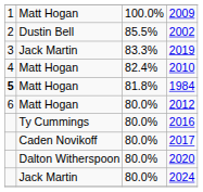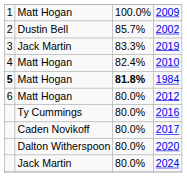 <table class="wikitable">
 <tr>
 </tr>
 <tr>
 <td>1</td>
 <td>Matt Hogan</td>
 <td><abbr>100.0%</abbr></td>
 <td><a href='#'>2009</a></td>
 </tr>
 <tr>
 <td>2</td>
 <td>Dustin Bell</td>
-<td><abbr>85.5%</abbr></td>
+<td><abbr>85.7%</abbr></td>
 <td><a href='#'>2002</a></td>
 </tr>
 <tr>
 <td>3</td>
 <td>Jack Martin</td>
 <td><abbr>83.3%</abbr></td>
 <td><a href='#'>2019</a></td>
 </tr>
 <tr>
 <td>4</td>
 <td>Matt Hogan</td>
 <td><abbr>82.4%</abbr></td>
 <td><a href='#'>2010</a></td>
 </tr>
 <tr>
 <td><strong>5</strong></td>
 <td>Matt Hogan</td>
-<td><abbr>81.8%</abbr></td>
+<td><strong><abbr>81.8%</abbr></strong></td>
 <td><a href='#'>1984</a></td>
 </tr>
 <tr>
 <td>6</td>
 <td>Matt Hogan</td>
 <td><abbr>80.0%</abbr></td>
 <td><a href='#'>2012</a></td>
 </tr>
 <tr>
 <td></td>
 <td>Ty Cummings</td>
 <td><abbr>80.0%</abbr></td>
 <td><a href='#'>2016</a></td>
 </tr>
 <tr>
 <td></td>
 <td>Caden Novikoff</td>
 <td><abbr>80.0%</abbr></td>
 <td><a href='#'>2017</a></td>
 </tr>
 <tr>
 <td></td>
 <td>Dalton Witherspoon</td>
 <td><abbr>80.0%</abbr></td>
 <td><a href='#'>2020</a></td>
 </tr>
 <tr>
 <td></td>
 <td>Jack Martin</td>
 <td><abbr>80.0%</abbr></td>
 <td><a href='#'>2024</a></td>
 </tr>
 <tr>
 </tr>
 </table>
